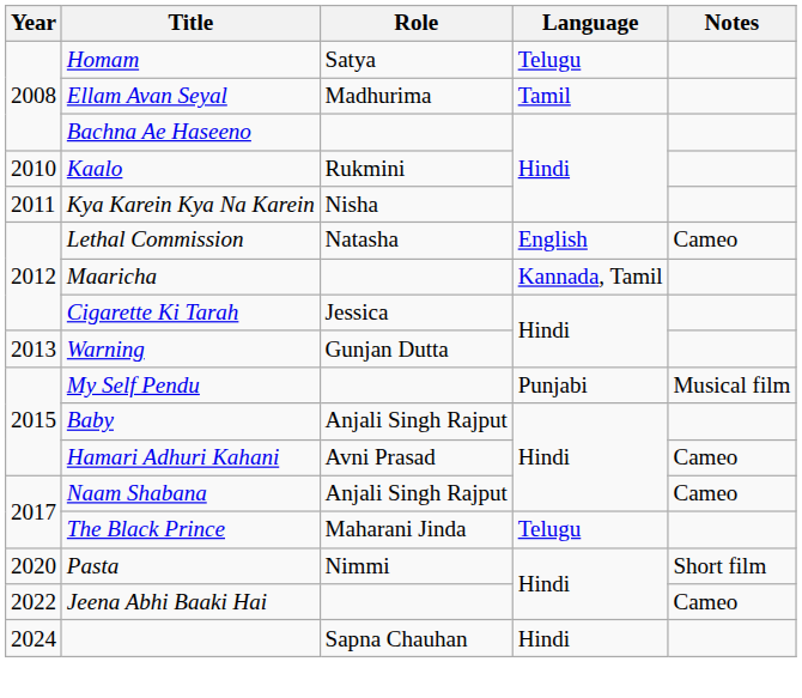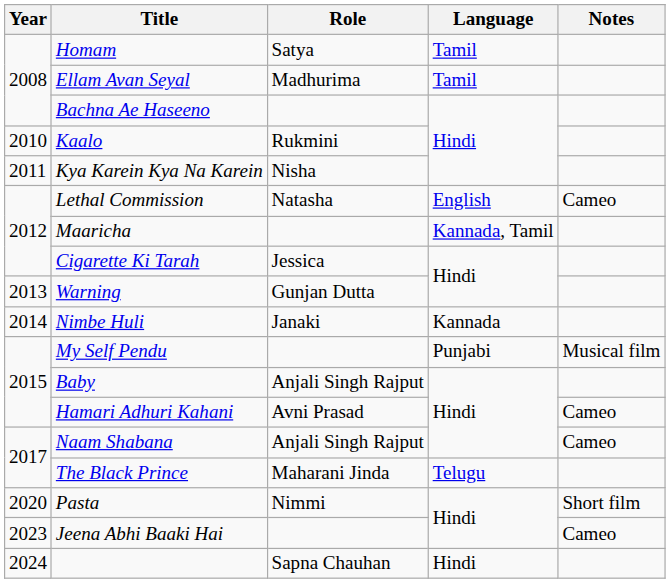 <table class="wikitable sortable">
 <tr>
 <th scope="col">Year</th>
 <th scope="col">Title</th>
 <th scope="col">Role</th>
 <th scope="col">Language</th>
 <th scope="col" class="unsortable">Notes</th>
 </tr>
 <tr>
 <td rowspan="3">2008</td>
 <td><em><a href='#'>Homam</a></em></td>
 <td>Satya</td>
-<td><a href='#'>Telugu</a></td>
+<td><a href='#'>Tamil</a></td>
 <td></td>
 </tr>
 <tr>
 <td><em><a href='#'>Ellam Avan Seyal</a></em></td>
 <td>Madhurima</td>
 <td><a href='#'>Tamil</a></td>
 <td></td>
 </tr>
 <tr>
 <td><em><a href='#'>Bachna Ae Haseeno</a></em></td>
 <td></td>
 <td rowspan="3"><a href='#'>Hindi</a></td>
 <td></td>
 </tr>
 <tr>
 <td>2010</td>
 <td><em><a href='#'>Kaalo</a></em></td>
 <td>Rukmini</td>
 <td></td>
 </tr>
 <tr>
 <td>2011</td>
 <td><em>Kya Karein Kya Na Karein</em></td>
 <td>Nisha</td>
 <td></td>
 </tr>
 <tr>
 <td rowspan="3">2012</td>
 <td><em>Lethal Commission</em></td>
 <td>Natasha</td>
 <td><a href='#'>English</a></td>
 <td>Cameo</td>
 </tr>
 <tr>
 <td><em>Maaricha</em></td>
 <td></td>
 <td><a href='#'>Kannada</a>, Tamil</td>
 <td></td>
 </tr>
 <tr>
 <td><em><a href='#'>Cigarette Ki Tarah</a></em></td>
 <td>Jessica</td>
 <td rowspan="2">Hindi</td>
 <td></td>
 </tr>
 <tr>
 <td>2013</td>
 <td><em><a href='#'>Warning</a></em></td>
 <td>Gunjan Dutta</td>
 <td></td>
 </tr>
 <tr>
+<td>2014</td>
+<td><em><a href='#'>Nimbe Huli</a></em></td>
+<td>Janaki</td>
+<td>Kannada</td>
+<td></td>
+</tr>
+<tr>
 <td rowspan="3">2015</td>
 <td><em><a href='#'>My Self Pendu</a></em></td>
 <td></td>
 <td>Punjabi</td>
 <td>Musical film</td>
 </tr>
 <tr>
 <td><em><a href='#'>Baby</a></em></td>
 <td>Anjali Singh Rajput</td>
 <td rowspan="3">Hindi</td>
 <td></td>
 </tr>
 <tr>
 <td><em><a href='#'>Hamari Adhuri Kahani</a></em></td>
 <td>Avni Prasad</td>
 <td>Cameo</td>
 </tr>
 <tr>
 <td rowspan="2">2017</td>
 <td><em><a href='#'>Naam Shabana</a></em></td>
 <td>Anjali Singh Rajput</td>
 <td>Cameo</td>
 </tr>
 <tr>
 <td><em><a href='#'>The Black Prince</a></em></td>
 <td>Maharani Jinda</td>
 <td><a href='#'>Telugu</a></td>
 <td></td>
 </tr>
 <tr>
 <td>2020</td>
 <td><em>Pasta</em></td>
 <td>Nimmi</td>
 <td rowspan="2">Hindi</td>
 <td>Short film</td>
 </tr>
 <tr>
-<td>2022</td>
+<td>2023</td>
 <td><em>Jeena Abhi Baaki Hai</em></td>
 <td></td>
 <td>Cameo</td>
 </tr>
 <tr>
 <td>2024</td>
 <td></td>
 <td>Sapna Chauhan</td>
 <td>Hindi</td>
 <td></td>
 </tr>
 </table>
